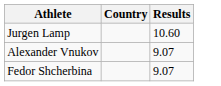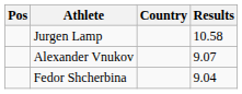 <table class="wikitable">
 <tr>
+<th>Pos</th>
 <th>Athlete</th>
 <th>Country</th>
 <th>Results</th>
 </tr>
 <tr>
+<td align="center"></td>
 <td>Jurgen Lamp</td>
 <td></td>
-<td>10.60</td>
+<td>10.58</td>
 </tr>
 <tr>
+<td align="center"></td>
 <td>Alexander Vnukov</td>
 <td></td>
 <td>9.07</td>
 </tr>
 <tr>
+<td align="center"></td>
 <td>Fedor Shcherbina</td>
 <td></td>
-<td>9.07</td>
+<td>9.04</td>
 </tr>
 </table>
